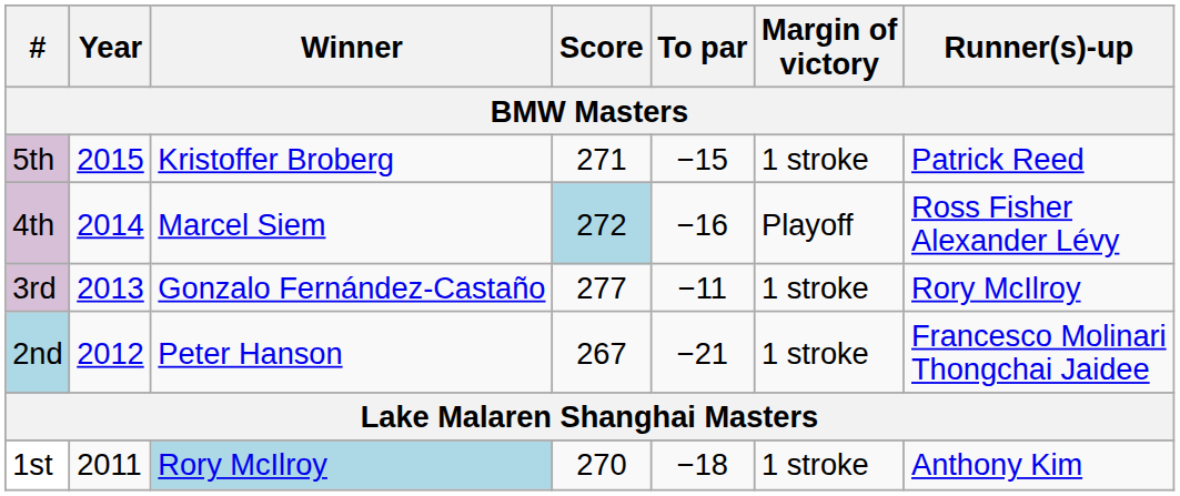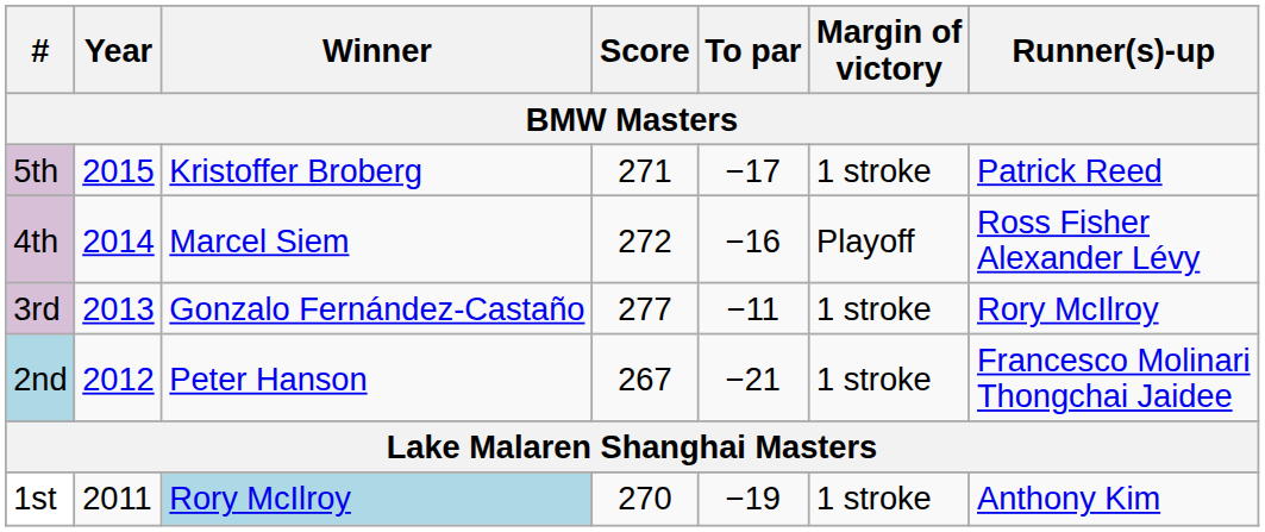 <table class=wikitable style="font-size:95%">
 <tr>
 <th>#</th>
 <th>Year</th>
 <th>Winner</th>
 <th>Score</th>
 <th>To par</th>
 <th>Margin of<br>victory</th>
 <th>Runner(s)-up</th>
 </tr>
 <tr>
 <th colspan=8>BMW Masters</th>
 </tr>
 <tr>
 <td style="background:thistle">5th</td>
 <td><a href='#'>2015</a></td>
 <td> <a href='#'>Kristoffer Broberg</a></td>
 <td align=center>271</td>
-<td align=center>−15</td>
+<td align=center>−17</td>
 <td>1 stroke</td>
 <td> <a href='#'>Patrick Reed</a></td>
 </tr>
 <tr>
 <td style="background:thistle">4th</td>
 <td><a href='#'>2014</a></td>
 <td> <a href='#'>Marcel Siem</a></td>
-<td align=center style="background: lightblue;">272</td>
+<td align=center>272</td>
 <td align=center>−16</td>
 <td>Playoff</td>
 <td> <a href='#'>Ross Fisher</a><br> <a href='#'>Alexander Lévy</a></td>
 </tr>
 <tr>
 <td style="background:thistle">3rd</td>
 <td><a href='#'>2013</a></td>
 <td> <a href='#'>Gonzalo Fernández-Castaño</a></td>
 <td align=center>277</td>
 <td align=center>−11</td>
 <td>1 stroke</td>
 <td> <a href='#'>Rory McIlroy</a></td>
 </tr>
 <tr>
 <td style="background:lightblue">2nd</td>
 <td><a href='#'>2012</a></td>
 <td> <a href='#'>Peter Hanson</a></td>
 <td align=center>267</td>
 <td align=center>−21</td>
 <td>1 stroke</td>
 <td> <a href='#'>Francesco Molinari</a><br> <a href='#'>Thongchai Jaidee</a></td>
 </tr>
 <tr>
 <th colspan=8>Lake Malaren Shanghai Masters</th>
 </tr>
 <tr>
 <td style="background:white">1st</td>
 <td>2011</td>
 <td style="background: lightblue;"> <a href='#'>Rory McIlroy</a></td>
 <td align=center>270</td>
-<td align=center>−18</td>
+<td align=center>−19</td>
 <td>1 stroke</td>
 <td> <a href='#'>Anthony Kim</a></td>
 </tr>
 </table>
